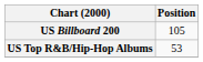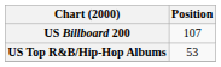 <table class="wikitable sortable plainrowheaders" style="text-align:center">
 <tr>
 <th scope="col">Chart (2000)</th>
 <th scope="col">Position</th>
 </tr>
 <tr>
 <th scope="row">US <em>Billboard</em> 200</th>
-<td>105</td>
+<td>107</td>
 </tr>
 <tr>
 <th scope="row">US Top R&B/Hip-Hop Albums</th>
 <td>53</td>
 </tr>
 <tr>
 </tr>
 </table>
